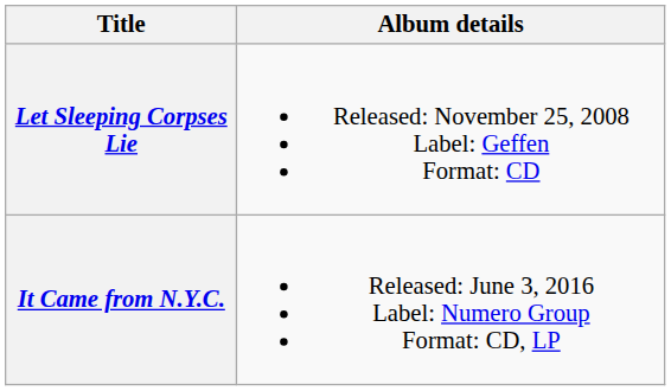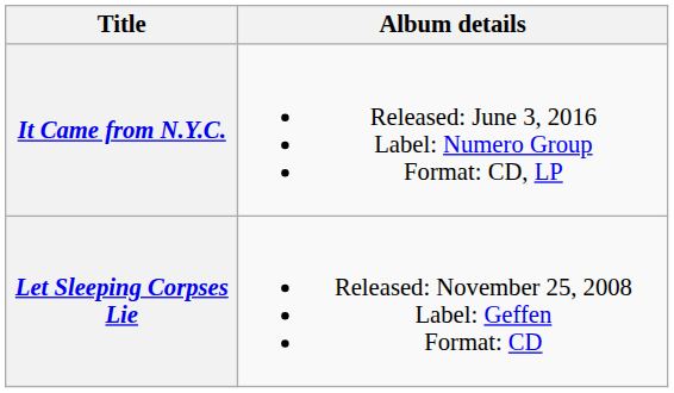 <table class="wikitable plainrowheaders" style="text-align:center;">
 <tr>
 <th scope="col" style="width:9em;">Title</th>
 <th scope="col" style="width:17em;">Album details</th>
 </tr>
 <tr>
+<th scope="row"><em><a href='#'>It Came from N.Y.C.</a></em></th>
+<td><br><ul><li>Released: June 3, 2016</li><li>Label: <a href='#'>Numero Group</a></li><li>Format: CD, <a href='#'>LP</a></li></ul></td>
+</tr>
+<tr>
 <th scope="row"><em><a href='#'>Let Sleeping Corpses Lie</a></em></th>
 <td><br><ul><li>Released: November 25, 2008</li><li>Label: <a href='#'>Geffen</a></li><li>Format: <a href='#'>CD</a></li></ul></td>
 </tr>
-<tr>
-<th scope="row"><em><a href='#'>It Came from N.Y.C.</a></em></th>
-<td><br><ul><li>Released: June 3, 2016</li><li>Label: <a href='#'>Numero Group</a></li><li>Format: CD, <a href='#'>LP</a></li></ul></td>
-</tr>
 </table>
